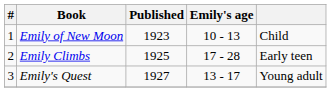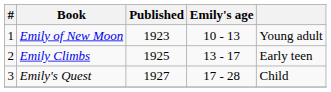 <table class="wikitable">
 <tr>
 <th>#</th>
 <th>Book</th>
 <th>Published</th>
 <th>Emily's age</th>
 <th></th>
 </tr>
 <tr>
 <td>1</td>
 <td><em><a href='#'>Emily of New Moon</a></em></td>
 <td align="center">1923</td>
 <td align="center">10 - 13</td>
-<td>Child</td>
+<td>Young adult</td>
 </tr>
 <tr>
 <td>2</td>
 <td><em><a href='#'>Emily Climbs</a></em></td>
 <td align="center">1925</td>
-<td align="center">17 - 28</td>
+<td align="center">13 - 17</td>
 <td>Early teen</td>
 </tr>
 <tr>
 <td>3</td>
 <td><em>Emily's Quest</em></td>
 <td align="center">1927</td>
-<td align="center">13 - 17</td>
-<td>Young adult</td>
+<td align="center">17 - 28</td>
+<td>Child</td>
 </tr>
 <tr>
 </tr>
 </table>
